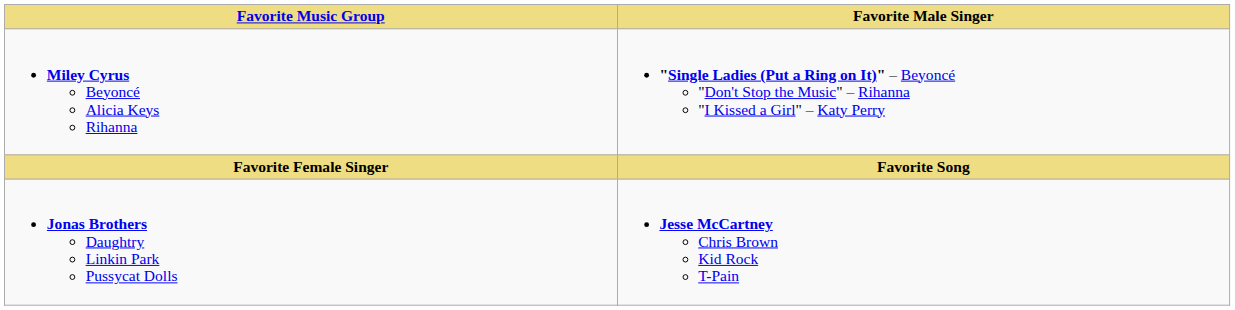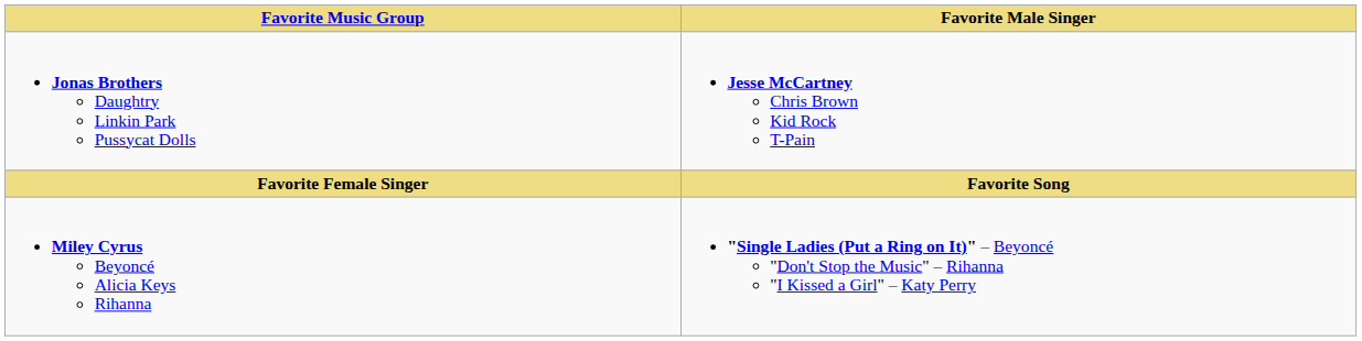 <table class="wikitable" style="width:100%;">
 <tr>
 <th style="background:#EEDD82; width:50%"><a href='#'>Favorite Music Group</a></th>
 <th style="background:#EEDD82; width:50%">Favorite Male Singer</th>
 </tr>
 <tr>
-<td valign="top"><br><ul><li><strong><a href='#'>Miley Cyrus</a></strong><ul><li><a href='#'>Beyoncé</a></li><li><a href='#'>Alicia Keys</a></li><li><a href='#'>Rihanna</a></li></ul></li></ul></td>
-<td valign="top"><br><ul><li><strong>"<a href='#'>Single Ladies (Put a Ring on It)</a>"</strong> – <a href='#'>Beyoncé</a><ul><li>"<a href='#'>Don't Stop the Music</a>" – <a href='#'>Rihanna</a></li><li>"<a href='#'>I Kissed a Girl</a>" – <a href='#'>Katy Perry</a></li></ul></li></ul></td>
+<td valign="top"><br><ul><li><strong><a href='#'>Jonas Brothers</a></strong><ul><li><a href='#'>Daughtry</a></li><li><a href='#'>Linkin Park</a></li><li><a href='#'>Pussycat Dolls</a></li></ul></li></ul></td>
+<td valign="top"><br><ul><li><strong><a href='#'>Jesse McCartney</a></strong><ul><li><a href='#'>Chris Brown</a></li><li><a href='#'>Kid Rock</a></li><li><a href='#'>T-Pain</a></li></ul></li></ul></td>
 </tr>
 <tr>
 <th style="background:#EEDD82; width:50%">Favorite Female Singer</th>
 <th style="background:#EEDD82; width:50%">Favorite Song</th>
 </tr>
 <tr>
-<td valign="top"><br><ul><li><strong><a href='#'>Jonas Brothers</a></strong><ul><li><a href='#'>Daughtry</a></li><li><a href='#'>Linkin Park</a></li><li><a href='#'>Pussycat Dolls</a></li></ul></li></ul></td>
-<td valign="top"><br><ul><li><strong><a href='#'>Jesse McCartney</a></strong><ul><li><a href='#'>Chris Brown</a></li><li><a href='#'>Kid Rock</a></li><li><a href='#'>T-Pain</a></li></ul></li></ul></td>
+<td valign="top"><br><ul><li><strong><a href='#'>Miley Cyrus</a></strong><ul><li><a href='#'>Beyoncé</a></li><li><a href='#'>Alicia Keys</a></li><li><a href='#'>Rihanna</a></li></ul></li></ul></td>
+<td valign="top"><br><ul><li><strong>"<a href='#'>Single Ladies (Put a Ring on It)</a>"</strong> – <a href='#'>Beyoncé</a><ul><li>"<a href='#'>Don't Stop the Music</a>" – <a href='#'>Rihanna</a></li><li>"<a href='#'>I Kissed a Girl</a>" – <a href='#'>Katy Perry</a></li></ul></li></ul></td>
 </tr>
 </table>
